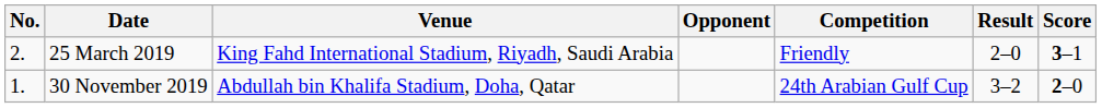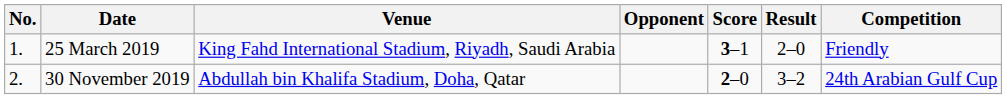 <table class="wikitable" style="font-size:100%;">
 <tr>
 <th>No.</th>
 <th>Date</th>
 <th>Venue</th>
 <th>Opponent</th>
+<th>Score</th>
+<th>Result</th>
 <th>Competition</th>
-<th>Result</th>
-<th>Score</th>
+</tr>
+<tr>
+<td>1.</td>
+<td>25 March 2019</td>
+<td><a href='#'>King Fahd International Stadium</a>, <a href='#'>Riyadh</a>, Saudi Arabia</td>
+<td></td>
+<td align=center><strong>3</strong>–1</td>
+<td align=center>2–0</td>
+<td><a href='#'>Friendly</a></td>
 </tr>
 <tr>
 <td>2.</td>
-<td>25 March 2019</td>
-<td><a href='#'>King Fahd International Stadium</a>, <a href='#'>Riyadh</a>, Saudi Arabia</td>
-<td></td>
-<td><a href='#'>Friendly</a></td>
-<td align=center>2–0</td>
-<td align=center><strong>3</strong>–1</td>
-</tr>
-<tr>
-<td>1.</td>
 <td>30 November 2019</td>
 <td><a href='#'>Abdullah bin Khalifa Stadium</a>, <a href='#'>Doha</a>, Qatar</td>
 <td></td>
+<td align=center><strong>2</strong>–0</td>
+<td align=center>3–2</td>
 <td><a href='#'>24th Arabian Gulf Cup</a></td>
-<td align=center>3–2</td>
-<td align=center><strong>2</strong>–0</td>
 </tr>
 </table>
